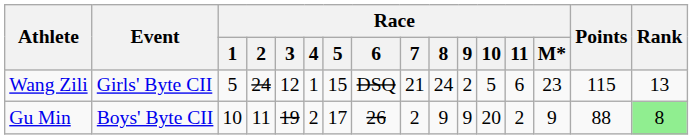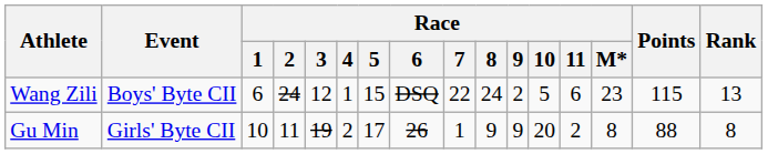 <table class="wikitable" border="1" style="font-size:90%">
 <tr>
 <th rowspan=2>Athlete</th>
 <th rowspan=2>Event</th>
 <th colspan=12>Race</th>
 <th rowspan=2>Points</th>
 <th rowspan=2>Rank</th>
 </tr>
 <tr>
 <th>1</th>
 <th>2</th>
 <th>3</th>
 <th>4</th>
 <th>5</th>
 <th>6</th>
 <th>7</th>
 <th>8</th>
 <th>9</th>
 <th>10</th>
 <th>11</th>
 <th>M*</th>
 </tr>
 <tr>
 <td><a href='#'>Wang Zili</a></td>
-<td><a href='#'>Girls' Byte CII</a></td>
-<td align=center>5</td>
+<td><a href='#'>Boys' Byte CII</a></td>
+<td align=center>6</td>
 <td align=center><s>24</s></td>
 <td align=center>12</td>
 <td align=center>1</td>
 <td align=center>15</td>
 <td align=center><s>DSQ</s></td>
-<td align=center>21</td>
+<td align=center>22</td>
 <td align=center>24</td>
 <td align=center>2</td>
 <td align=center>5</td>
 <td align=center>6</td>
 <td align=center>23</td>
 <td align=center>115</td>
 <td align=center>13</td>
 </tr>
 <tr>
 <td><a href='#'>Gu Min</a></td>
-<td><a href='#'>Boys' Byte CII</a></td>
+<td><a href='#'>Girls' Byte CII</a></td>
 <td align=center>10</td>
 <td align=center>11</td>
 <td align=center><s>19</s></td>
 <td align=center>2</td>
 <td align=center>17</td>
 <td align=center><s>26</s></td>
-<td align=center>2</td>
+<td align=center>1</td>
 <td align=center>9</td>
 <td align=center>9</td>
 <td align=center>20</td>
 <td align=center>2</td>
-<td align=center>9</td>
+<td align=center>8</td>
 <td align=center>88</td>
-<td align=center style="background: lightgreen;">8</td>
+<td align=center>8</td>
 </tr>
 </table>
